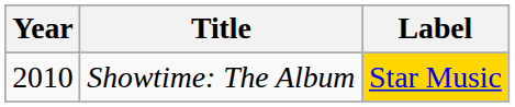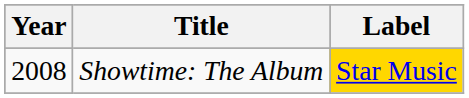 <table class="wikitable">
 <tr>
 <th><strong>Year</strong></th>
 <th><strong>Title</strong></th>
 <th><strong>Label</strong></th>
 </tr>
 <tr>
-<td>2010</td>
+<td>2008</td>
 <td><em>Showtime: The Album</em></td>
 <td style="background: gold;"><a href='#'>Star Music</a></td>
 </tr>
 </table>
